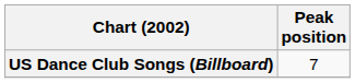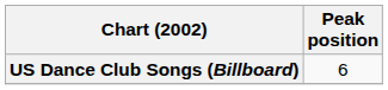 <table class="wikitable sortable plainrowheaders" style="text-align:center">
 <tr>
 <th scope="col">Chart (2002)</th>
 <th scope="col">Peak<br>position</th>
 </tr>
 <tr>
 <th scope="row">US Dance Club Songs (<em>Billboard</em>)</th>
-<td>7</td>
+<td>6</td>
 </tr>
 <tr>
 </tr>
 </table>
